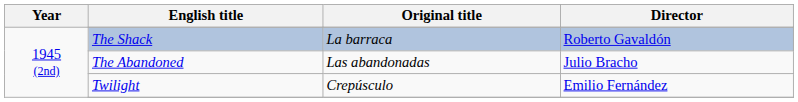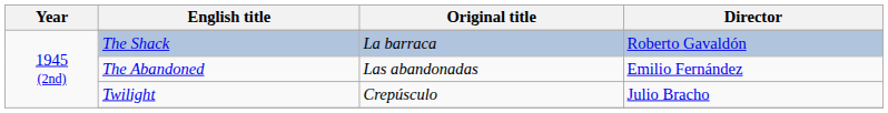 <table class="wikitable">
 <tr>
 <th width="100"><strong>Year</strong></th>
 <th width="300"><strong>English title</strong></th>
 <th width="300"><strong>Original title</strong></th>
 <th width="300"><strong>Director</strong></th>
 </tr>
 <tr>
 <td rowspan="6" style="text-align:center;"><a href='#'>1945</a><br><small><a href='#'>(2nd)</a></small></td>
 </tr>
 <tr style="background:#B0C4DE;">
 <td><em><a href='#'>The Shack</a></em></td>
 <td><em>La barraca</em></td>
 <td><a href='#'>Roberto Gavaldón</a></td>
 </tr>
 <tr>
 <td><em><a href='#'>The Abandoned</a></em></td>
 <td><em>Las abandonadas</em></td>
-<td><a href='#'>Julio Bracho</a></td>
+<td><a href='#'>Emilio Fernández</a></td>
 </tr>
 <tr>
 <td><em><a href='#'>Twilight</a></em></td>
 <td><em>Crepúsculo</em></td>
-<td><a href='#'>Emilio Fernández</a></td>
+<td><a href='#'>Julio Bracho</a></td>
 </tr>
 <tr>
 </tr>
 </table>
